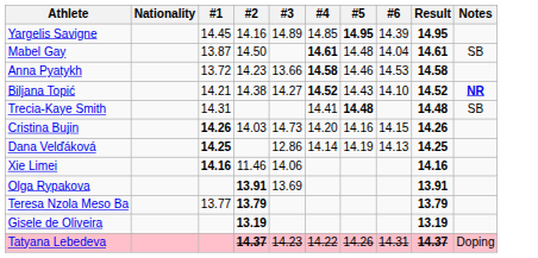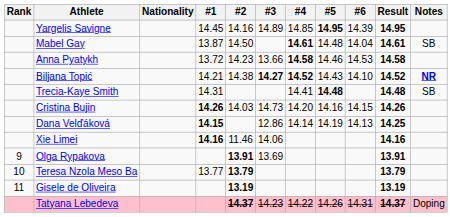 <table class="wikitable sortable" style="text-align:center">
 <tr>
+<th>Rank</th>
 <th>Athlete</th>
 <th>Nationality</th>
 <th>#1</th>
 <th>#2</th>
 <th>#3</th>
 <th>#4</th>
 <th>#5</th>
 <th>#6</th>
 <th>Result</th>
 <th>Notes</th>
 </tr>
 <tr>
+<td></td>
 <td align=left><a href='#'>Yargelis Savigne</a></td>
 <td align=left></td>
 <td>14.45</td>
 <td>14.16</td>
 <td>14.89</td>
 <td>14.85</td>
 <td><strong>14.95</strong></td>
 <td>14.39</td>
 <td><strong>14.95</strong></td>
 <td></td>
 </tr>
 <tr>
+<td></td>
 <td align=left><a href='#'>Mabel Gay</a></td>
 <td align=left></td>
 <td>13.87</td>
 <td>14.50</td>
 <td></td>
 <td><strong>14.61</strong></td>
 <td>14.48</td>
 <td>14.04</td>
 <td><strong>14.61</strong></td>
 <td>SB</td>
 </tr>
 <tr>
+<td></td>
 <td align=left><a href='#'>Anna Pyatykh</a></td>
 <td align=left></td>
 <td>13.72</td>
 <td>14.23</td>
 <td>13.66</td>
 <td><strong>14.58</strong></td>
 <td>14.46</td>
 <td>14.53</td>
 <td><strong>14.58</strong></td>
 <td></td>
 </tr>
 <tr>
+<td></td>
 <td align=left><a href='#'>Biljana Topić</a></td>
 <td align=left></td>
 <td>14.21</td>
 <td>14.38</td>
-<td>14.27</td>
+<td><strong>14.27</strong></td>
 <td><strong>14.52</strong></td>
 <td>14.43</td>
 <td>14.10</td>
 <td><strong>14.52</strong></td>
 <td><strong><a href='#'>NR</a></strong></td>
 </tr>
 <tr>
+<td></td>
 <td align=left><a href='#'>Trecia-Kaye Smith</a></td>
 <td align=left></td>
 <td>14.31</td>
 <td></td>
 <td></td>
 <td>14.41</td>
 <td><strong>14.48</strong></td>
 <td></td>
 <td><strong>14.48</strong></td>
 <td>SB</td>
 </tr>
 <tr>
+<td></td>
 <td align=left><a href='#'>Cristina Bujin</a></td>
 <td align=left></td>
 <td><strong>14.26</strong></td>
 <td>14.03</td>
 <td>14.73</td>
 <td>14.20</td>
 <td>14.16</td>
 <td>14.15</td>
 <td><strong>14.26</strong></td>
 <td></td>
 </tr>
 <tr>
+<td></td>
 <td align=left><a href='#'>Dana Velďáková</a></td>
 <td align=left></td>
-<td><strong>14.25</strong></td>
+<td><strong>14.15</strong></td>
 <td></td>
 <td>12.86</td>
 <td>14.14</td>
 <td>14.19</td>
 <td>14.13</td>
 <td><strong>14.25 </strong></td>
 <td></td>
 </tr>
 <tr>
+<td></td>
 <td align=left><a href='#'>Xie Limei</a></td>
 <td align=left></td>
 <td><strong>14.16</strong></td>
 <td>11.46</td>
 <td>14.06</td>
 <td></td>
 <td></td>
 <td></td>
 <td><strong>14.16</strong></td>
 <td></td>
 </tr>
 <tr>
+<td>9</td>
 <td align=left><a href='#'>Olga Rypakova</a></td>
 <td align=left></td>
 <td></td>
 <td><strong>13.91</strong></td>
 <td>13.69</td>
 <td></td>
 <td></td>
 <td></td>
 <td><strong>13.91</strong></td>
 <td></td>
 </tr>
 <tr>
+<td>10</td>
 <td align=left><a href='#'>Teresa Nzola Meso Ba</a></td>
 <td align=left></td>
 <td>13.77</td>
 <td><strong>13.79</strong></td>
 <td></td>
 <td></td>
 <td></td>
 <td></td>
 <td><strong>13.79</strong></td>
 <td></td>
 </tr>
 <tr>
+<td>11</td>
 <td align=left><a href='#'>Gisele de Oliveira</a></td>
 <td align=left></td>
 <td></td>
 <td><strong>13.19</strong></td>
 <td></td>
 <td></td>
 <td></td>
 <td></td>
 <td><strong>13.19</strong></td>
 <td></td>
 </tr>
 <tr bgcolor=pink>
+<td></td>
 <td align=left><a href='#'>Tatyana Lebedeva</a></td>
 <td align=left></td>
 <td><s></s></td>
 <td><s><strong>14.37</strong></s></td>
 <td><s>14.23</s></td>
 <td><s>14.22</s></td>
 <td><s>14.26</s></td>
 <td><s>14.31</s></td>
 <td><s><strong>14.37</strong></s></td>
 <td>Doping</td>
 </tr>
 </table>
